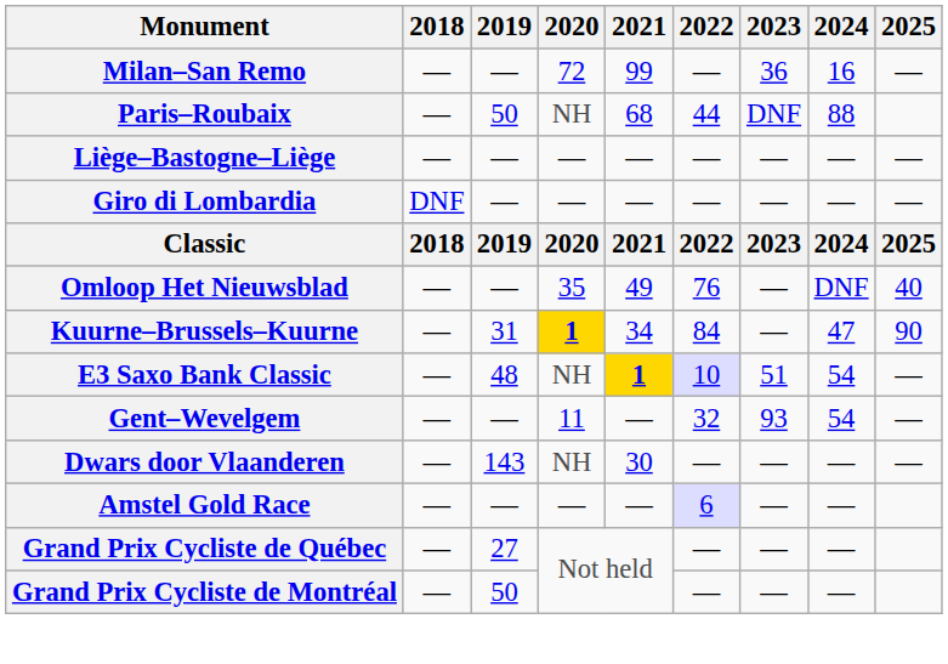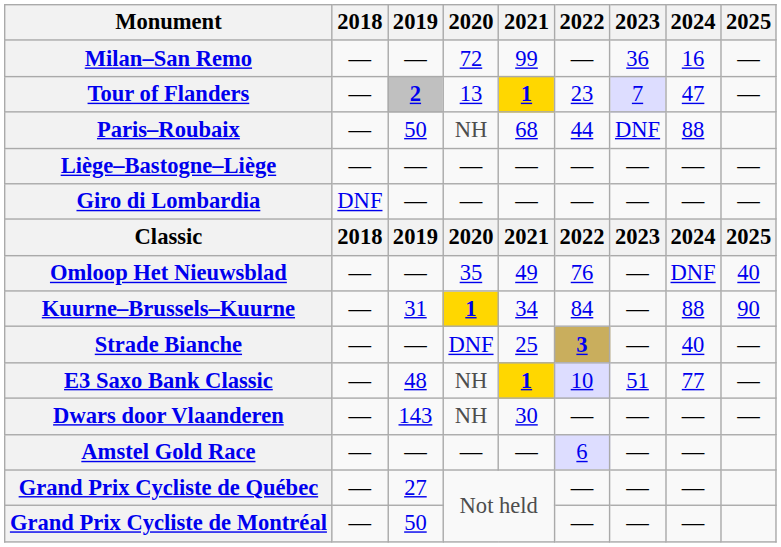 <table class="wikitable plainrowheaders">
 <tr>
 <th>Monument</th>
 <th scope="col">2018</th>
 <th scope="col">2019</th>
 <th scope="col">2020</th>
 <th scope="col">2021</th>
 <th scope="col">2022</th>
 <th scope="col">2023</th>
 <th scope="col">2024</th>
 <th scope="col">2025</th>
 </tr>
 <tr style="text-align:center;">
 <th scope="row"><a href='#'>Milan–San Remo</a></th>
 <td>—</td>
 <td>—</td>
 <td><a href='#'>72</a></td>
 <td><a href='#'>99</a></td>
 <td>—</td>
 <td><a href='#'>36</a></td>
 <td><a href='#'>16</a></td>
+<td>—</td>
+</tr>
+<tr style="text-align:center;">
+<th scope="row"><a href='#'>Tour of Flanders</a></th>
+<td>—</td>
+<td style="background:silver;"><a href='#'><strong>2</strong></a></td>
+<td><a href='#'>13</a></td>
+<td style="background:gold;"><a href='#'><strong>1</strong></a></td>
+<td><a href='#'>23</a></td>
+<td style="background:#ddf;"><a href='#'>7</a></td>
+<td><a href='#'>47</a></td>
 <td>—</td>
 </tr>
 <tr style="text-align:center;">
 <th scope="row"><a href='#'>Paris–Roubaix</a></th>
 <td>—</td>
 <td><a href='#'>50</a></td>
 <td style="color:#4d4d4d;">NH</td>
 <td><a href='#'>68</a></td>
 <td><a href='#'>44</a></td>
 <td><a href='#'>DNF</a></td>
 <td><a href='#'>88</a></td>
 <td></td>
 </tr>
 <tr style="text-align:center;">
 <th scope="row"><a href='#'>Liège–Bastogne–Liège</a></th>
 <td>—</td>
 <td>—</td>
 <td>—</td>
 <td>—</td>
 <td>—</td>
 <td>—</td>
 <td>—</td>
 <td>—</td>
 </tr>
 <tr style="text-align:center;">
 <th scope="row"><a href='#'>Giro di Lombardia</a></th>
 <td><a href='#'>DNF</a></td>
 <td>—</td>
 <td>—</td>
 <td>—</td>
 <td>—</td>
 <td>—</td>
 <td>—</td>
 <td>—</td>
 </tr>
 <tr>
 <th>Classic</th>
 <th scope="col">2018</th>
 <th scope="col">2019</th>
 <th scope="col">2020</th>
 <th scope="col">2021</th>
 <th scope="col">2022</th>
 <th scope="col">2023</th>
 <th scope="col">2024</th>
 <th scope="col">2025</th>
 </tr>
 <tr style="text-align:center;">
 <th scope="row"><a href='#'>Omloop Het Nieuwsblad</a></th>
 <td>—</td>
 <td>—</td>
 <td><a href='#'>35</a></td>
 <td><a href='#'>49</a></td>
 <td><a href='#'>76</a></td>
 <td>—</td>
 <td><a href='#'>DNF</a></td>
 <td><a href='#'>40</a></td>
 </tr>
 <tr style="text-align:center;">
 <th scope="row"><a href='#'>Kuurne–Brussels–Kuurne</a></th>
 <td>—</td>
 <td><a href='#'>31</a></td>
 <td style="background:gold"><a href='#'><strong>1</strong></a></td>
 <td><a href='#'>34</a></td>
 <td><a href='#'>84</a></td>
 <td>—</td>
-<td><a href='#'>47</a></td>
+<td><a href='#'>88</a></td>
 <td><a href='#'>90</a></td>
+</tr>
+<tr style="text-align:center;">
+<th scope="row"><a href='#'>Strade Bianche</a></th>
+<td>—</td>
+<td>—</td>
+<td><a href='#'>DNF</a></td>
+<td><a href='#'>25</a></td>
+<td style="background:#C9AE5D;"><a href='#'><strong>3</strong></a></td>
+<td>—</td>
+<td><a href='#'>40</a></td>
+<td>—</td>
 </tr>
 <tr style="text-align:center;">
 <th scope="row"><a href='#'>E3 Saxo Bank Classic</a></th>
 <td>—</td>
 <td><a href='#'>48</a></td>
 <td style="color:#4d4d4d;">NH</td>
 <td style="background:gold"><a href='#'><strong>1</strong></a></td>
 <td style="background:#ddf;"><a href='#'>10</a></td>
 <td><a href='#'>51</a></td>
-<td><a href='#'>54</a></td>
-<td>—</td>
-</tr>
-<tr style="text-align:center;">
-<th scope="row"><a href='#'>Gent–Wevelgem</a></th>
-<td>—</td>
-<td>—</td>
-<td><a href='#'>11</a></td>
-<td>—</td>
-<td><a href='#'>32</a></td>
-<td><a href='#'>93</a></td>
-<td><a href='#'>54</a></td>
+<td><a href='#'>77</a></td>
 <td>—</td>
 </tr>
 <tr style="text-align:center;">
 <th scope="row"><a href='#'>Dwars door Vlaanderen</a></th>
 <td>—</td>
 <td><a href='#'>143</a></td>
 <td style="color:#4d4d4d;">NH</td>
 <td><a href='#'>30</a></td>
 <td>—</td>
 <td>—</td>
 <td>—</td>
 <td>—</td>
 </tr>
 <tr style="text-align:center;">
 <th scope="row"><a href='#'>Amstel Gold Race</a></th>
 <td>—</td>
 <td>—</td>
 <td>—</td>
 <td>—</td>
 <td style="background:#ddf;"><a href='#'>6</a></td>
 <td>—</td>
 <td>—</td>
 <td></td>
 </tr>
 <tr style="text-align:center;">
 <th scope="row"><a href='#'>Grand Prix Cycliste de Québec</a></th>
 <td>—</td>
 <td><a href='#'>27</a></td>
 <td style="color:#4d4d4d;" rowspan=2 colspan=2>Not held</td>
 <td>—</td>
 <td>—</td>
 <td>—</td>
 <td></td>
 </tr>
 <tr style="text-align:center;">
 <th scope="row"><a href='#'>Grand Prix Cycliste de Montréal</a></th>
 <td>—</td>
 <td><a href='#'>50</a></td>
 <td>—</td>
 <td>—</td>
 <td>—</td>
 <td></td>
 </tr>
 </table>
